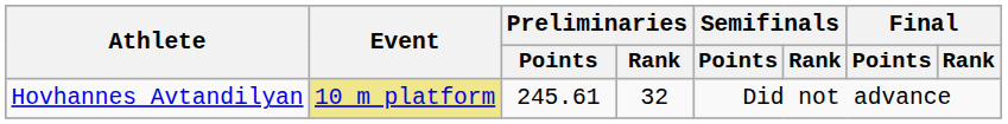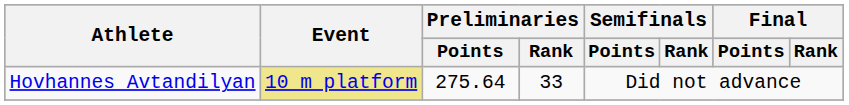 <table class="wikitable" style="font-size:90%; text-align: center">
 <tr>
 <th rowspan="2">Athlete</th>
 <th rowspan="2">Event</th>
 <th colspan="2">Preliminaries</th>
 <th colspan="2">Semifinals</th>
 <th colspan="2">Final</th>
 </tr>
 <tr style="font-size:95%">
 <th>Points</th>
 <th>Rank</th>
 <th>Points</th>
 <th>Rank</th>
 <th>Points</th>
 <th>Rank</th>
 </tr>
 <tr align=center>
 <td align=left><a href='#'>Hovhannes Avtandilyan</a></td>
 <td align=left style="background: khaki;"><a href='#'>10 m platform</a></td>
-<td>245.61</td>
-<td>32</td>
+<td>275.64</td>
+<td>33</td>
 <td colspan=4>Did not advance</td>
 </tr>
 </table>
